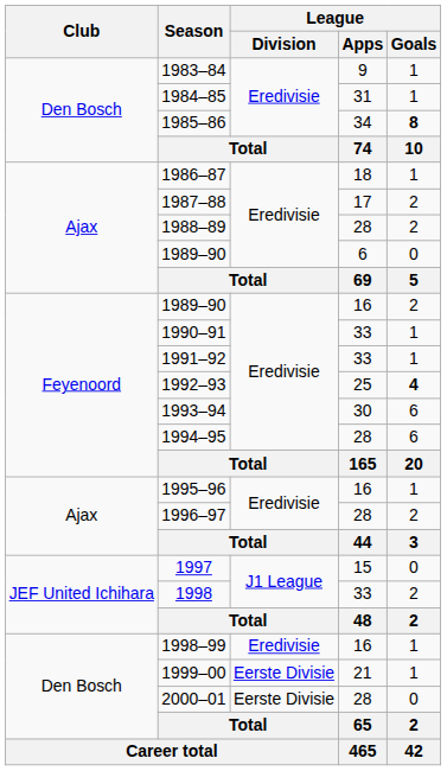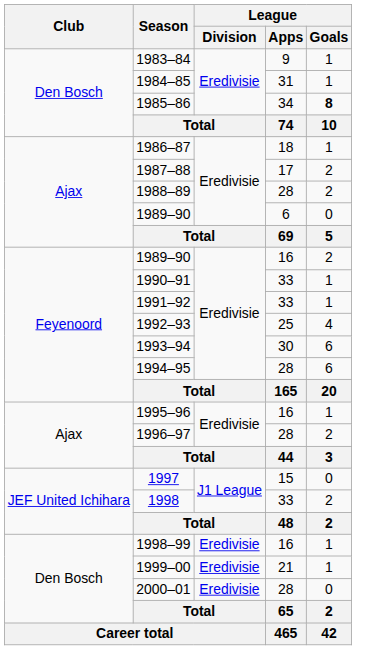 <table class="wikitable" style="text-align:center">
 <tr>
 <th rowspan="2">Club</th>
 <th rowspan="2">Season</th>
 <th colspan="3">League</th>
 </tr>
 <tr>
 <th>Division</th>
 <th>Apps</th>
 <th>Goals</th>
 </tr>
 <tr>
 <td rowspan="4"><a href='#'>Den Bosch</a></td>
 <td>1983–84</td>
 <td rowspan="3"><a href='#'>Eredivisie</a></td>
 <td>9</td>
 <td>1</td>
 </tr>
 <tr>
 <td>1984–85</td>
 <td>31</td>
 <td>1</td>
 </tr>
 <tr>
 <td>1985–86</td>
 <td>34</td>
 <td><strong>8</strong></td>
 </tr>
 <tr>
 <th colspan="2">Total</th>
 <th>74</th>
 <th>10</th>
 </tr>
 <tr>
 <td rowspan="5"><a href='#'>Ajax</a></td>
 <td>1986–87</td>
 <td rowspan="4">Eredivisie</td>
 <td>18</td>
 <td>1</td>
 </tr>
 <tr>
 <td>1987–88</td>
 <td>17</td>
 <td>2</td>
 </tr>
 <tr>
 <td>1988–89</td>
 <td>28</td>
 <td>2</td>
 </tr>
 <tr>
 <td>1989–90</td>
 <td>6</td>
 <td>0</td>
 </tr>
 <tr>
 <th colspan="2">Total</th>
 <th>69</th>
 <th>5</th>
 </tr>
 <tr>
 <td rowspan="7"><a href='#'>Feyenoord</a></td>
 <td>1989–90</td>
 <td rowspan="6">Eredivisie</td>
 <td>16</td>
 <td>2</td>
 </tr>
 <tr>
 <td>1990–91</td>
 <td>33</td>
 <td>1</td>
 </tr>
 <tr>
 <td>1991–92</td>
 <td>33</td>
 <td>1</td>
 </tr>
 <tr>
 <td>1992–93</td>
 <td>25</td>
-<td><strong>4</strong></td>
+<td>4</td>
 </tr>
 <tr>
 <td>1993–94</td>
 <td>30</td>
 <td>6</td>
 </tr>
 <tr>
 <td>1994–95</td>
 <td>28</td>
 <td>6</td>
 </tr>
 <tr>
 <th colspan="2">Total</th>
 <th>165</th>
 <th>20</th>
 </tr>
 <tr>
 <td rowspan="3">Ajax</td>
 <td>1995–96</td>
 <td rowspan="2">Eredivisie</td>
 <td>16</td>
 <td>1</td>
 </tr>
 <tr>
 <td>1996–97</td>
 <td>28</td>
 <td>2</td>
 </tr>
 <tr>
 <th colspan="2">Total</th>
 <th>44</th>
 <th>3</th>
 </tr>
 <tr>
 <td rowspan="3"><a href='#'>JEF United Ichihara</a></td>
 <td><a href='#'>1997</a></td>
 <td rowspan="2"><a href='#'>J1 League</a></td>
 <td>15</td>
 <td>0</td>
 </tr>
 <tr>
 <td><a href='#'>1998</a></td>
 <td>33</td>
 <td>2</td>
 </tr>
 <tr>
 <th colspan="2">Total</th>
 <th>48</th>
 <th>2</th>
 </tr>
 <tr>
 <td rowspan="4">Den Bosch</td>
 <td>1998–99</td>
 <td><a href='#'>Eredivisie</a></td>
 <td>16</td>
 <td>1</td>
 </tr>
 <tr>
 <td>1999–00</td>
-<td><a href='#'>Eerste Divisie</a></td>
+<td><a href='#'>Eredivisie</a></td>
 <td>21</td>
 <td>1</td>
 </tr>
 <tr>
 <td>2000–01</td>
-<td>Eerste Divisie</td>
+<td><a href='#'>Eredivisie</a></td>
 <td>28</td>
 <td>0</td>
 </tr>
 <tr>
 <th colspan="2">Total</th>
 <th>65</th>
 <th>2</th>
 </tr>
 <tr>
 <th colspan="3">Career total</th>
 <th>465</th>
 <th>42</th>
 </tr>
 </table>
